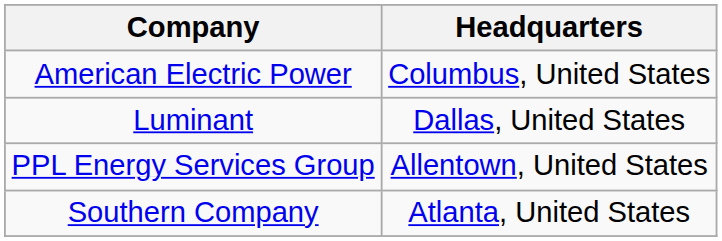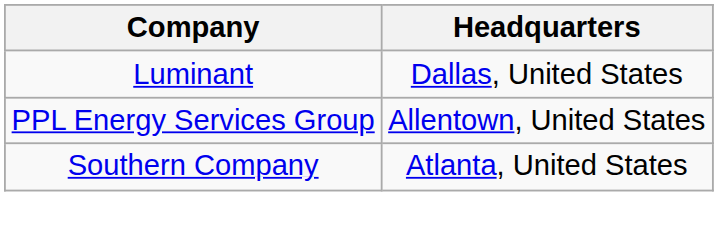 <table class="wikitable" style="text-align:center">
 <tr>
 <th>Company</th>
 <th>Headquarters</th>
-</tr>
-<tr>
-<td><a href='#'>American Electric Power</a></td>
-<td><a href='#'>Columbus</a>, United States</td>
 </tr>
 <tr>
 <td><a href='#'>Luminant</a></td>
 <td><a href='#'>Dallas</a>, United States</td>
 </tr>
 <tr>
 <td><a href='#'>PPL Energy Services Group</a></td>
 <td><a href='#'>Allentown</a>, United States</td>
 </tr>
 <tr>
 <td><a href='#'>Southern Company</a></td>
 <td><a href='#'>Atlanta</a>, United States</td>
 </tr>
 </table>
